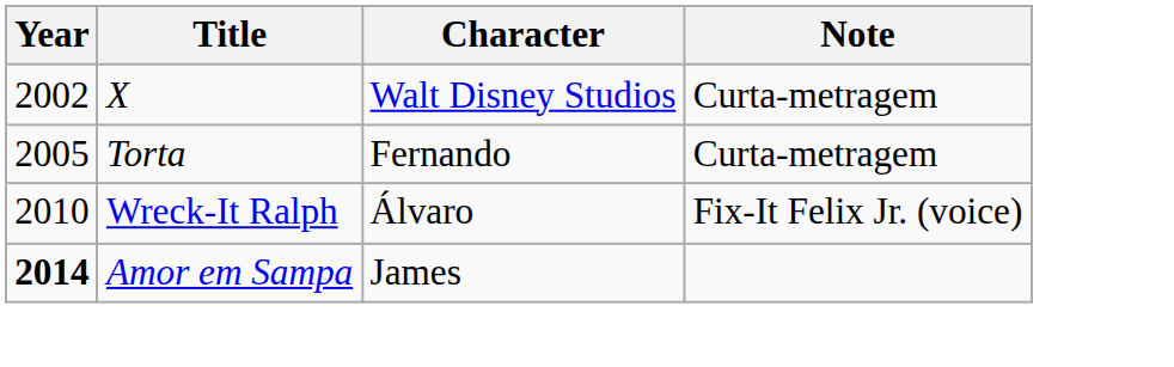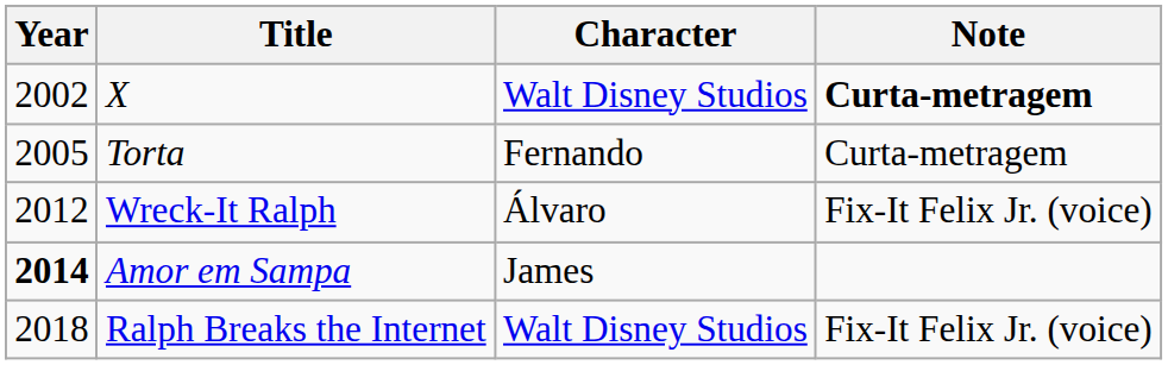 <table class="wikitable">
 <tr>
 <th>Year</th>
 <th>Title</th>
 <th>Character</th>
 <th>Note</th>
 </tr>
 <tr>
 <td>2002</td>
 <td><em>X</em></td>
 <td><a href='#'>Walt Disney Studios</a></td>
-<td>Curta-metragem</td>
+<td><strong>Curta-metragem</strong></td>
 </tr>
 <tr>
 <td>2005</td>
 <td><em>Torta</em></td>
 <td>Fernando</td>
 <td>Curta-metragem</td>
 </tr>
 <tr>
-<td>2010</td>
+<td>2012</td>
 <td><a href='#'>Wreck-It Ralph</a></td>
 <td>Álvaro</td>
 <td>Fix-It Felix Jr. (voice)</td>
 </tr>
 <tr>
 <td><strong>2014</strong></td>
 <td><em><a href='#'>Amor em Sampa</a></em></td>
 <td>James</td>
 <td></td>
 </tr>
+<tr>
+<td>2018</td>
+<td><a href='#'>Ralph Breaks the Internet</a></td>
+<td><a href='#'>Walt Disney Studios</a></td>
+<td>Fix-It Felix Jr. (voice)</td>
+</tr>
 </table>
